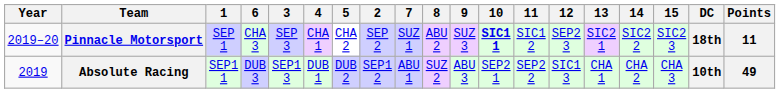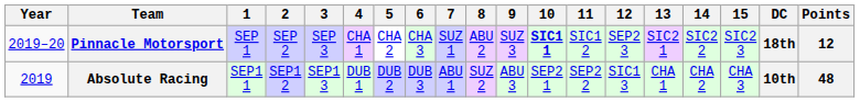 <table class="wikitable" style="text-align:center; font-size:85%">
 <tr>
 <th>Year</th>
 <th>Team</th>
 <th>1</th>
-<th>6</th>
+<th>2</th>
 <th>3</th>
 <th>4</th>
 <th>5</th>
-<th>2</th>
+<th>6</th>
 <th>7</th>
 <th>8</th>
 <th>9</th>
 <th>10</th>
 <th>11</th>
 <th>12</th>
 <th>13</th>
 <th>14</th>
 <th>15</th>
 <th>DC</th>
 <th>Points</th>
 </tr>
 <tr>
 <td><a href='#'>2019–20</a></td>
 <th nowrap><a href='#'>Pinnacle Motorsport</a></th>
 <td style="background:#CFCFFF"><a href='#'>SEP<br>1</a><br></td>
-<td style="background:#DFFFDF"><a href='#'>CHA<br>3</a><br></td>
+<td style="background:#CFCFFF"><a href='#'>SEP<br>2</a><br></td>
 <td style="background:#CFCFFF"><a href='#'>SEP<br>3</a><br></td>
 <td style="background:#EFCFFF"><a href='#'>CHA<br>1</a><br></td>
 <td style="background:#FFFFFF"><a href='#'>CHA<br>2</a><br></td>
-<td style="background:#CFCFFF"><a href='#'>SEP<br>2</a><br></td>
+<td style="background:#DFFFDF"><a href='#'>CHA<br>3</a><br></td>
 <td style="background:#CFCFFF"><a href='#'>SUZ<br>1</a><br></td>
 <td style="background:#EFCFFF"><a href='#'>ABU<br>2</a><br></td>
 <td style="background:#EFCFFF"><a href='#'>SUZ<br>3</a><br></td>
 <td style="background:#DFFFDF"><strong><a href='#'>SIC1<br>1</a><br></strong></td>
 <td style="background:#DFFFDF"><a href='#'>SIC1<br>2</a><br></td>
 <td style="background:#DFFFDF"><a href='#'>SEP2<br>3</a><br></td>
 <td style="background:#EFCFFF"><a href='#'>SIC2<br>1</a><br></td>
 <td style="background:#DFFFDF"><a href='#'>SIC2<br>2</a><br></td>
 <td style="background:#DFFFDF"><a href='#'>SIC2<br>3</a><br></td>
 <th>18th</th>
-<th>11</th>
+<th>12</th>
 </tr>
 <tr>
 <td><a href='#'>2019</a></td>
 <th nowrap>Absolute Racing</th>
 <td style="background:#DFFFDF"><a href='#'>SEP1<br>1</a><br></td>
-<td style="background:#CFCFFF"><a href='#'>DUB<br>3</a><br></td>
+<td style="background:#CFCFFF"><a href='#'>SEP1<br>2</a><br></td>
 <td style="background:#DFFFDF"><a href='#'>SEP1<br>3</a><br></td>
 <td style="background:#DFFFDF"><a href='#'>DUB<br>1</a><br></td>
 <td style="background:#CFCFFF"><a href='#'>DUB<br>2</a><br></td>
-<td style="background:#CFCFFF"><a href='#'>SEP1<br>2</a><br></td>
+<td style="background:#CFCFFF"><a href='#'>DUB<br>3</a><br></td>
 <td style="background:#CFCFFF"><a href='#'>ABU<br>1</a><br></td>
 <td style="background:#EFCFFF"><a href='#'>SUZ<br>2</a><br></td>
 <td style="background:#DFFFDF"><a href='#'>ABU<br>3</a><br></td>
 <td style="background:#DFFFDF"><a href='#'>SEP2<br>1</a><br></td>
 <td style="background:#DFFFDF"><a href='#'>SEP2<br>2</a><br></td>
 <td style="background:#DFFFDF"><a href='#'>SIC1<br>3</a><br></td>
 <td style="background:#DFFFDF"><a href='#'>CHA<br>1</a><br></td>
 <td style="background:#DFFFDF"><a href='#'>CHA<br>2</a><br></td>
 <td style="background:#DFFFDF"><a href='#'>CHA<br>3</a><br></td>
 <th>10th</th>
-<th>49</th>
+<th>48</th>
 </tr>
 </table>
